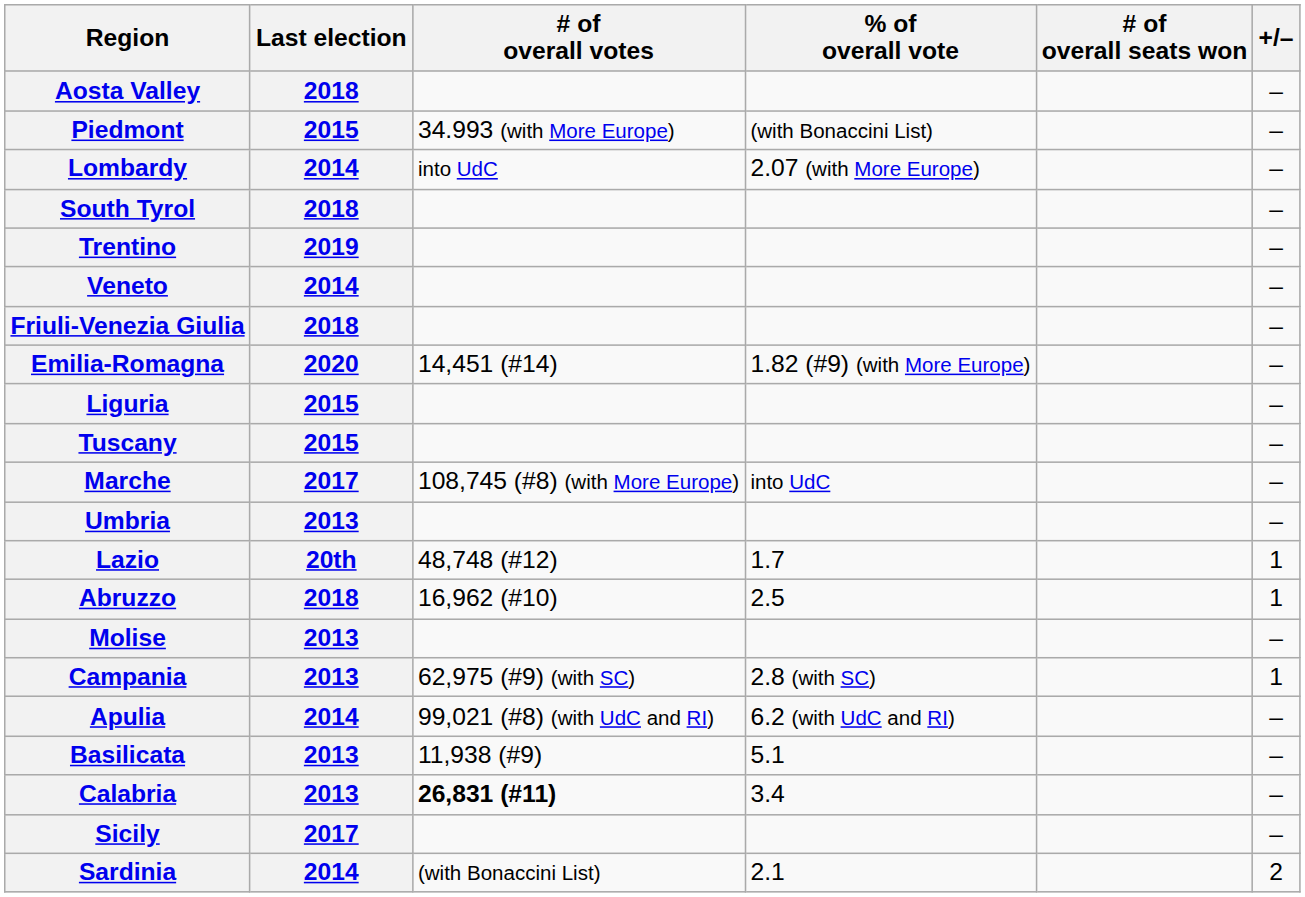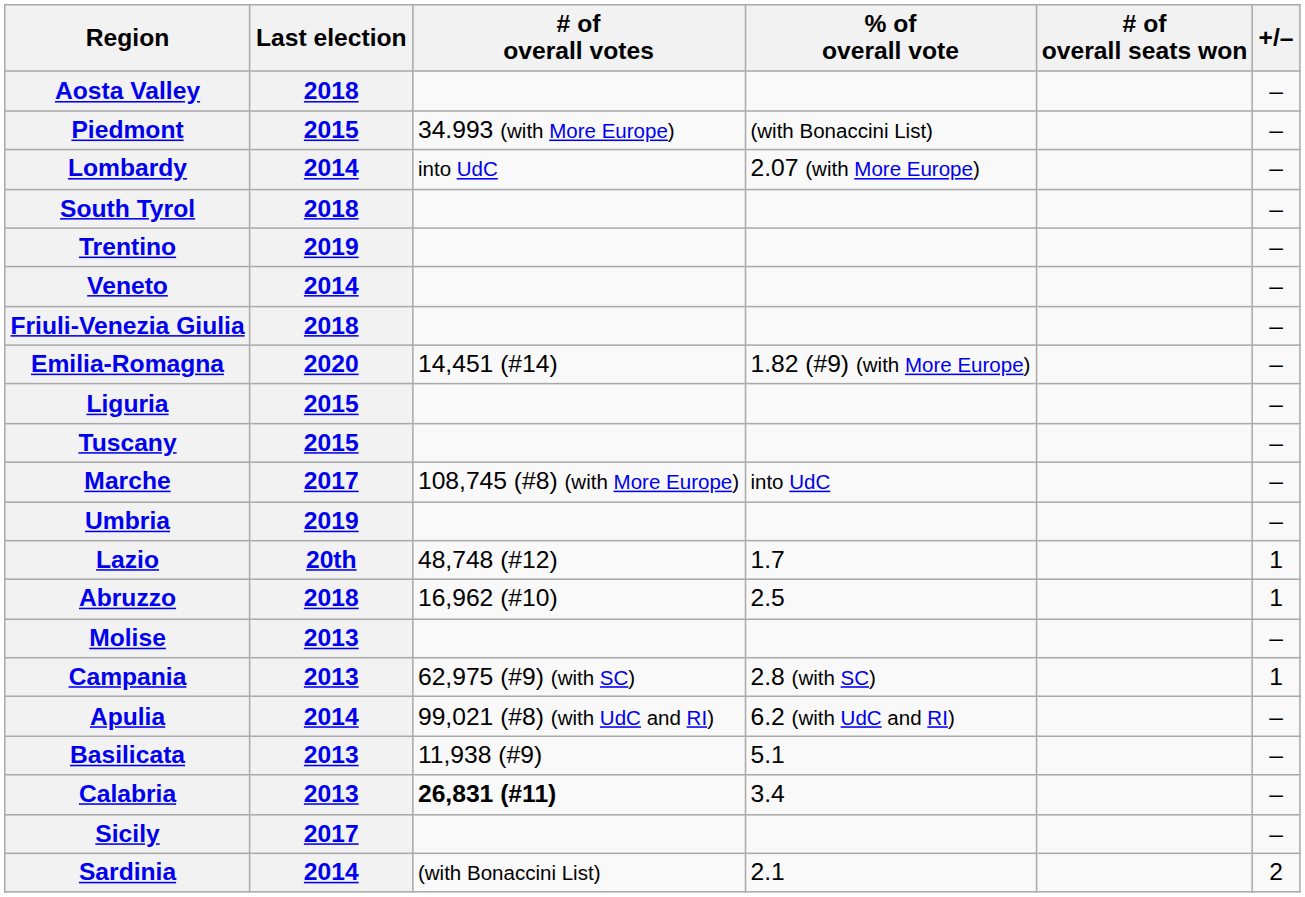 <table class=wikitable>
 <tr>
 <th>Region</th>
 <th>Last election</th>
 <th># of<br>overall votes</th>
 <th>% of<br>overall vote</th>
 <th># of<br>overall seats won</th>
 <th>+/–</th>
 </tr>
 <tr>
 <th><a href='#'>Aosta Valley</a></th>
 <th><a href='#'>2018</a></th>
 <td></td>
 <td></td>
 <td></td>
 <td style="text-align:center;">–</td>
 </tr>
 <tr>
 <th><a href='#'>Piedmont</a></th>
 <th><a href='#'>2015</a></th>
 <td>34.993 <small>(with <a href='#'>More Europe</a>)</small></td>
 <td><small>(with Bonaccini List)</small></td>
 <td></td>
 <td style="text-align:center;">–</td>
 </tr>
 <tr>
 <th><a href='#'>Lombardy</a></th>
 <th><a href='#'>2014</a></th>
 <td><small>into <a href='#'>UdC</a></small></td>
 <td>2.07 <small>(with <a href='#'>More Europe</a>)</small></td>
 <td></td>
 <td style="text-align:center;">–</td>
 </tr>
 <tr>
 <th><a href='#'>South Tyrol</a></th>
 <th><a href='#'>2018</a></th>
 <td></td>
 <td></td>
 <td></td>
 <td style="text-align:center;">–</td>
 </tr>
 <tr>
 <th><a href='#'>Trentino</a></th>
 <th><a href='#'>2019</a></th>
 <td></td>
 <td></td>
 <td></td>
 <td style="text-align:center;">–</td>
 </tr>
 <tr>
 <th><a href='#'>Veneto</a></th>
 <th><a href='#'>2014</a></th>
 <td></td>
 <td></td>
 <td></td>
 <td style="text-align:center;">–</td>
 </tr>
 <tr>
 <th><a href='#'>Friuli-Venezia Giulia</a></th>
 <th><a href='#'>2018</a></th>
 <td></td>
 <td></td>
 <td></td>
 <td style="text-align:center;">–</td>
 </tr>
 <tr>
 <th><a href='#'>Emilia-Romagna</a></th>
 <th><a href='#'>2020</a></th>
 <td>14,451 (#14)</td>
 <td>1.82 (#9) <small>(with <a href='#'>More Europe</a>)</small></td>
 <td></td>
 <td style="text-align:center;">–</td>
 </tr>
 <tr>
 <th><a href='#'>Liguria</a></th>
 <th><a href='#'>2015</a></th>
 <td></td>
 <td></td>
 <td></td>
 <td style="text-align:center;">–</td>
 </tr>
 <tr>
 <th><a href='#'>Tuscany</a></th>
 <th><a href='#'>2015</a></th>
 <td></td>
 <td></td>
 <td></td>
 <td style="text-align:center;">–</td>
 </tr>
 <tr>
 <th><a href='#'>Marche</a></th>
 <th><a href='#'>2017</a></th>
 <td>108,745 (#8) <small>(with <a href='#'>More Europe</a>)</small></td>
 <td><small>into <a href='#'>UdC</a></small></td>
 <td></td>
 <td style="text-align:center;">–</td>
 </tr>
 <tr>
 <th><a href='#'>Umbria</a></th>
-<th><a href='#'>2013</a></th>
+<th><a href='#'>2019</a></th>
 <td></td>
 <td></td>
 <td></td>
 <td style="text-align:center;">–</td>
 </tr>
 <tr>
 <th><a href='#'>Lazio</a></th>
 <th><a href='#'>20th</a></th>
 <td>48,748 (#12)</td>
 <td>1.7</td>
 <td></td>
 <td style="text-align:center;"> 1</td>
 </tr>
 <tr>
 <th><a href='#'>Abruzzo</a></th>
 <th><a href='#'>2018</a></th>
 <td>16,962 (#10)</td>
 <td>2.5</td>
 <td></td>
 <td style="text-align:center;"> 1</td>
 </tr>
 <tr>
 <th><a href='#'>Molise</a></th>
 <th><a href='#'>2013</a></th>
 <td></td>
 <td></td>
 <td></td>
 <td style="text-align:center;">–</td>
 </tr>
 <tr>
 <th><a href='#'>Campania</a></th>
 <th><a href='#'>2013</a></th>
 <td>62,975 (#9) <small>(with <a href='#'>SC</a>)</small></td>
 <td>2.8 <small>(with <a href='#'>SC</a>)</small></td>
 <td></td>
 <td style="text-align:center;"> 1</td>
 </tr>
 <tr>
 <th><a href='#'>Apulia</a></th>
 <th><a href='#'>2014</a></th>
 <td>99,021 (#8) <small>(with <a href='#'>UdC</a> and <a href='#'>RI</a>)</small></td>
 <td>6.2 <small>(with <a href='#'>UdC</a> and <a href='#'>RI</a>)</small></td>
 <td></td>
 <td style="text-align:center;">–</td>
 </tr>
 <tr>
 <th><a href='#'>Basilicata</a></th>
 <th><a href='#'>2013</a></th>
 <td>11,938 (#9)</td>
 <td>5.1</td>
 <td></td>
 <td style="text-align:center;">–</td>
 </tr>
 <tr>
 <th><a href='#'>Calabria</a></th>
 <th><a href='#'>2013</a></th>
 <td><strong>26,831 (#11)</strong></td>
 <td>3.4</td>
 <td></td>
 <td style="text-align:center;">–</td>
 </tr>
 <tr>
 <th><a href='#'>Sicily</a></th>
 <th><a href='#'>2017</a></th>
 <td></td>
 <td></td>
 <td></td>
 <td style="text-align:center;">–</td>
 </tr>
 <tr>
 <th><a href='#'>Sardinia</a></th>
 <th><a href='#'>2014</a></th>
 <td><small>(with Bonaccini List)</small></td>
 <td>2.1</td>
 <td></td>
 <td style="text-align:center;"> 2</td>
 </tr>
 </table>
